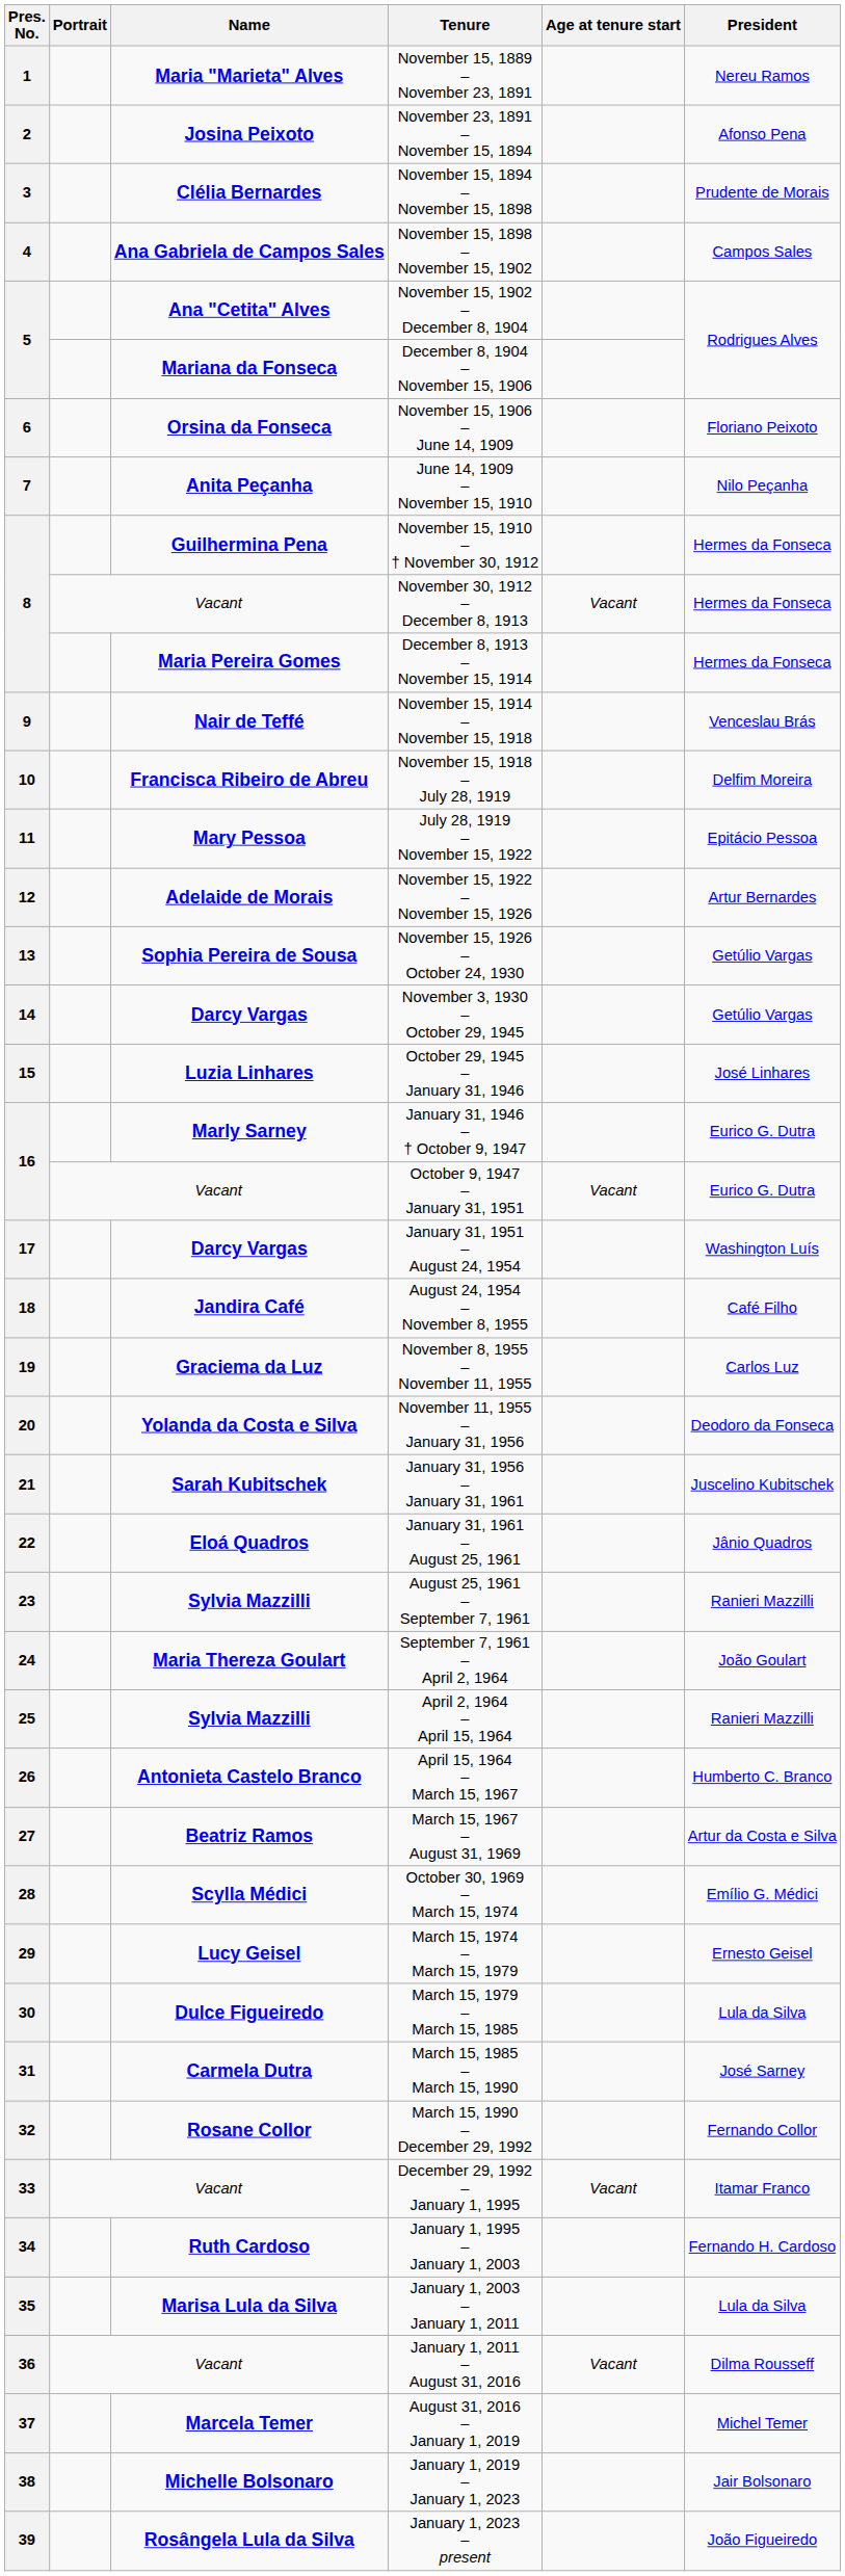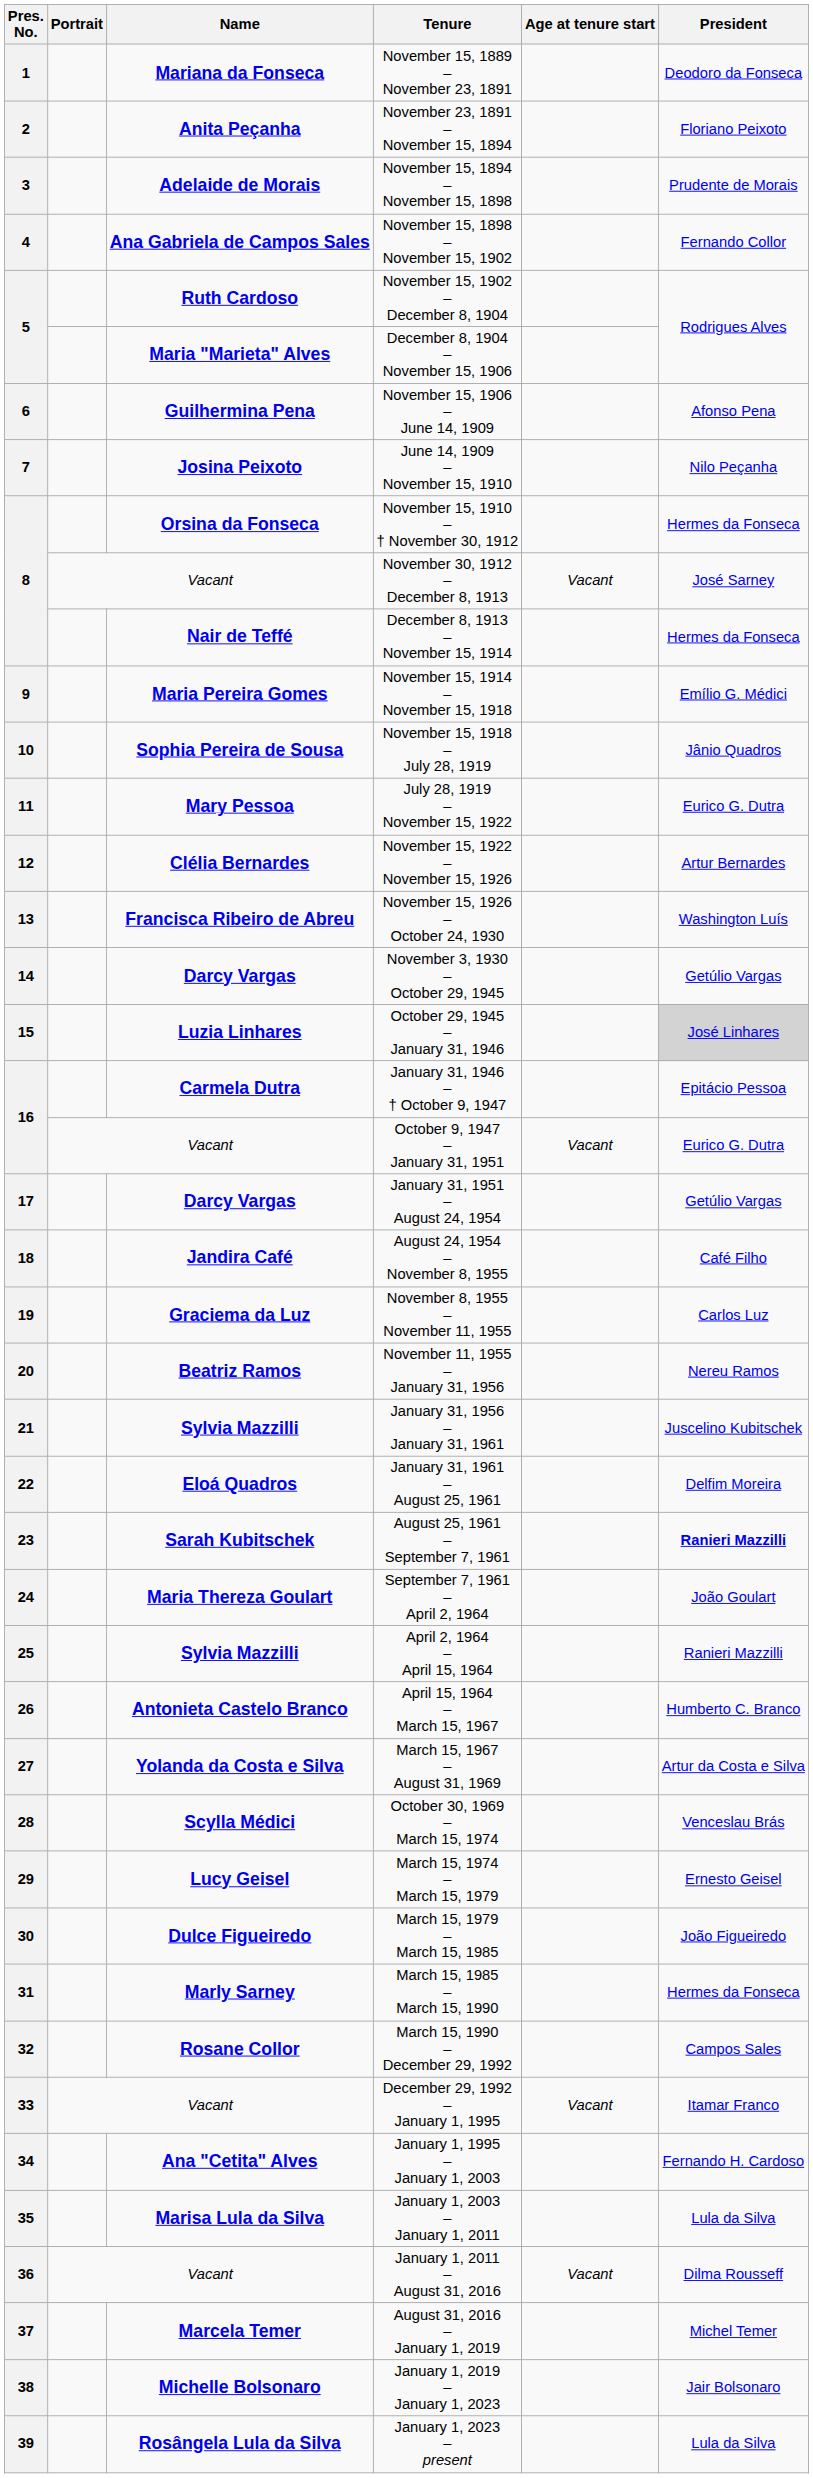 <table class="wikitable sortable" style="text-align:Center;">
 <tr>
 <th class="sortable"><abbr>Pres.<br>No.</abbr><br></th>
 <th class="unsortable">Portrait</th>
 <th class="sortable">Name</th>
 <th class="sortable">Tenure</th>
 <th>Age at tenure start</th>
 <th class="sortable">President<br></th>
 </tr>
 <tr>
 <th>1</th>
 <td></td>
-<td><big><strong><a href='#'>Maria "Marieta" Alves</a></strong></big></td>
+<td><big><strong><a href='#'>Mariana da Fonseca</a></strong></big></td>
 <td>November 15, 1889<br>–<br>November 23, 1891</td>
 <td></td>
-<td><a href='#'>Nereu Ramos</a><br></td>
+<td><a href='#'>Deodoro da Fonseca</a><br></td>
 </tr>
 <tr>
 <th>2</th>
 <td></td>
-<td><big><strong><a href='#'>Josina Peixoto</a></strong></big></td>
+<td><big><strong><a href='#'>Anita Peçanha</a></strong></big></td>
 <td>November 23, 1891<br>–<br>November 15, 1894</td>
 <td></td>
-<td><a href='#'>Afonso Pena</a><br></td>
+<td><a href='#'>Floriano Peixoto</a><br></td>
 </tr>
 <tr>
 <th>3</th>
 <td></td>
-<td><big><strong><a href='#'>Clélia Bernardes</a></strong></big></td>
+<td><big><strong><a href='#'>Adelaide de Morais</a></strong></big></td>
 <td>November 15, 1894<br>–<br>November 15, 1898</td>
 <td></td>
 <td><a href='#'>Prudente de Morais</a><br></td>
 </tr>
 <tr>
 <th>4</th>
 <td></td>
 <td><big><strong><a href='#'>Ana Gabriela de Campos Sales</a></strong></big></td>
 <td>November 15, 1898<br>–<br>November 15, 1902</td>
 <td></td>
-<td><a href='#'>Campos Sales</a><br></td>
+<td><a href='#'>Fernando Collor</a><br></td>
 </tr>
 <tr>
 <th rowspan=2>5</th>
 <td></td>
-<td><big><strong><a href='#'>Ana "Cetita" Alves</a></strong></big></td>
+<td><big><strong><a href='#'>Ruth Cardoso</a></strong></big></td>
 <td>November 15, 1902<br>–<br>December 8, 1904</td>
 <td></td>
 <td rowspan=2><a href='#'>Rodrigues Alves</a><br></td>
 </tr>
 <tr>
 <td></td>
-<td><big><strong><a href='#'>Mariana da Fonseca</a></strong></big></td>
+<td><big><strong><a href='#'>Maria "Marieta" Alves</a></strong></big></td>
 <td>December 8, 1904<br>–<br>November 15, 1906</td>
 <td></td>
 </tr>
 <tr>
 <th>6</th>
 <td></td>
-<td><big><strong><a href='#'>Orsina da Fonseca</a></strong></big></td>
+<td><big><strong><a href='#'>Guilhermina Pena</a></strong></big></td>
 <td>November 15, 1906<br>–<br>June 14, 1909</td>
 <td></td>
-<td><a href='#'>Floriano Peixoto</a><br></td>
+<td><a href='#'>Afonso Pena</a><br></td>
 </tr>
 <tr>
 <th>7</th>
 <td></td>
-<td><big><strong><a href='#'>Anita Peçanha</a></strong></big></td>
+<td><big><strong><a href='#'>Josina Peixoto</a></strong></big></td>
 <td>June 14, 1909<br>–<br>November 15, 1910</td>
 <td></td>
 <td><a href='#'>Nilo Peçanha</a><br></td>
 </tr>
 <tr>
 <th rowspan=3>8</th>
 <td></td>
-<td><big><strong><a href='#'>Guilhermina Pena</a></strong></big></td>
+<td><big><strong><a href='#'>Orsina da Fonseca</a></strong></big></td>
 <td>November 15, 1910<br>–<br>† November 30, 1912</td>
 <td></td>
 <td><a href='#'>Hermes da Fonseca</a><br></td>
 </tr>
 <tr>
 <td colspan="2"><em>Vacant</em></td>
 <td>November 30, 1912<br>–<br>December 8, 1913</td>
 <td><em>Vacant</em></td>
-<td><a href='#'>Hermes da Fonseca</a><br></td>
+<td><a href='#'>José Sarney</a><br></td>
 </tr>
 <tr>
 <td></td>
-<td><big><strong><a href='#'>Maria Pereira Gomes</a></strong></big></td>
+<td><big><strong><a href='#'>Nair de Teffé</a></strong></big></td>
 <td>December 8, 1913<br>–<br>November 15, 1914</td>
 <td></td>
 <td><a href='#'>Hermes da Fonseca</a><br></td>
 </tr>
 <tr>
 <th>9</th>
 <td></td>
-<td><big><strong><a href='#'>Nair de Teffé</a></strong></big></td>
+<td><big><strong><a href='#'>Maria Pereira Gomes</a></strong></big></td>
 <td>November 15, 1914<br>–<br>November 15, 1918</td>
 <td></td>
-<td><a href='#'>Venceslau Brás</a><br></td>
+<td><a href='#'>Emílio G. Médici</a><br></td>
 </tr>
 <tr>
 <th>10</th>
 <td></td>
-<td><big><strong><a href='#'>Francisca Ribeiro de Abreu</a></strong></big></td>
+<td><big><strong><a href='#'>Sophia Pereira de Sousa</a></strong></big></td>
 <td>November 15, 1918<br>–<br>July 28, 1919</td>
 <td></td>
-<td><a href='#'>Delfim Moreira</a><br></td>
+<td><a href='#'>Jânio Quadros</a><br></td>
 </tr>
 <tr>
 <th>11</th>
 <td></td>
 <td><big><strong><a href='#'>Mary Pessoa</a></strong></big></td>
 <td>July 28, 1919<br>–<br>November 15, 1922</td>
 <td></td>
-<td><a href='#'>Epitácio Pessoa</a><br></td>
+<td><a href='#'>Eurico G. Dutra</a><br></td>
 </tr>
 <tr>
 <th>12</th>
 <td></td>
-<td><big><strong><a href='#'>Adelaide de Morais</a></strong></big></td>
+<td><big><strong><a href='#'>Clélia Bernardes</a></strong></big></td>
 <td>November 15, 1922<br>–<br>November 15, 1926</td>
 <td></td>
 <td><a href='#'>Artur Bernardes</a><br></td>
 </tr>
 <tr>
 <th>13</th>
 <td></td>
-<td><big><strong><a href='#'>Sophia Pereira de Sousa</a></strong></big></td>
+<td><big><strong><a href='#'>Francisca Ribeiro de Abreu</a></strong></big></td>
 <td>November 15, 1926<br>–<br>October 24, 1930</td>
 <td></td>
-<td><a href='#'>Getúlio Vargas</a><br></td>
+<td><a href='#'>Washington Luís</a><br></td>
 </tr>
 <tr>
 <th>14</th>
 <td></td>
 <td><big><strong><a href='#'>Darcy Vargas</a></strong></big></td>
 <td>November 3, 1930<br>–<br>October 29, 1945</td>
 <td></td>
 <td><a href='#'>Getúlio Vargas</a><br></td>
 </tr>
 <tr>
 <th>15</th>
 <td></td>
 <td><big><strong><a href='#'>Luzia Linhares</a></strong></big></td>
 <td>October 29, 1945<br>–<br>January 31, 1946</td>
 <td></td>
-<td><a href='#'>José Linhares</a><br></td>
+<td style="background: lightgrey;"><a href='#'>José Linhares</a><br></td>
 </tr>
 <tr>
 <th rowspan=2>16</th>
 <td></td>
-<td><big><strong><a href='#'>Marly Sarney</a></strong></big><br></td>
+<td><big><strong><a href='#'>Carmela Dutra</a></strong></big></td>
 <td>January 31, 1946<br>–<br>† October 9, 1947</td>
 <td></td>
-<td><a href='#'>Eurico G. Dutra</a><br></td>
+<td><a href='#'>Epitácio Pessoa</a><br></td>
 </tr>
 <tr>
 <td colspan=2><em>Vacant</em></td>
 <td>October 9, 1947<br>–<br>January 31, 1951</td>
 <td><em>Vacant</em></td>
 <td><a href='#'>Eurico G. Dutra</a><br></td>
 </tr>
 <tr>
 <th>17</th>
 <td></td>
 <td><big><strong><a href='#'>Darcy Vargas</a></strong></big></td>
 <td>January 31, 1951<br>–<br>August 24, 1954</td>
 <td></td>
-<td><a href='#'>Washington Luís</a><br></td>
+<td><a href='#'>Getúlio Vargas</a><br></td>
 </tr>
 <tr>
 <th>18</th>
 <td></td>
 <td><big><strong><a href='#'>Jandira Café</a></strong></big></td>
 <td>August 24, 1954<br>–<br>November 8, 1955</td>
 <td></td>
 <td><a href='#'>Café Filho</a><br></td>
 </tr>
 <tr>
 <th>19</th>
 <td></td>
 <td><big><strong><a href='#'>Graciema da Luz</a></strong></big></td>
 <td>November 8, 1955<br>–<br>November 11, 1955</td>
 <td></td>
 <td><a href='#'>Carlos Luz</a><br></td>
 </tr>
 <tr>
 <th>20</th>
 <td></td>
-<td><big><strong><a href='#'>Yolanda da Costa e Silva</a></strong></big></td>
+<td><big><strong><a href='#'>Beatriz Ramos</a></strong></big></td>
 <td>November 11, 1955<br>–<br>January 31, 1956</td>
 <td></td>
-<td><a href='#'>Deodoro da Fonseca</a><br></td>
+<td><a href='#'>Nereu Ramos</a><br></td>
 </tr>
 <tr>
 <th>21</th>
 <td></td>
-<td><big><strong><a href='#'>Sarah Kubitschek</a></strong></big></td>
+<td><big><strong><a href='#'>Sylvia Mazzilli</a></strong></big></td>
 <td>January 31, 1956<br>–<br>January 31, 1961</td>
 <td></td>
 <td><a href='#'>Juscelino Kubitschek</a><br></td>
 </tr>
 <tr>
 <th>22</th>
 <td></td>
 <td><big><strong><a href='#'>Eloá Quadros</a></strong></big></td>
 <td>January 31, 1961<br>–<br>August 25, 1961</td>
 <td></td>
-<td><a href='#'>Jânio Quadros</a><br></td>
+<td><a href='#'>Delfim Moreira</a><br></td>
 </tr>
 <tr>
 <th>23</th>
 <td></td>
-<td><big><strong><a href='#'>Sylvia Mazzilli</a></strong></big></td>
+<td><big><strong><a href='#'>Sarah Kubitschek</a></strong></big></td>
 <td>August 25, 1961<br>–<br>September 7, 1961</td>
 <td></td>
-<td><a href='#'>Ranieri Mazzilli</a><br></td>
+<td><strong><a href='#'>Ranieri Mazzilli</a><br></strong></td>
 </tr>
 <tr>
 <th>24</th>
 <td></td>
 <td><big><strong><a href='#'>Maria Thereza Goulart</a></strong></big><br></td>
 <td>September 7, 1961<br>–<br>April 2, 1964</td>
 <td></td>
 <td><a href='#'>João Goulart</a><br></td>
 </tr>
 <tr>
 <th>25</th>
 <td></td>
 <td><big><strong><a href='#'>Sylvia Mazzilli</a></strong></big></td>
 <td>April 2, 1964<br>–<br>April 15, 1964</td>
 <td></td>
 <td><a href='#'>Ranieri Mazzilli</a><br></td>
 </tr>
 <tr>
 <th>26</th>
 <td></td>
 <td><big><strong><a href='#'>Antonieta Castelo Branco</a></strong></big></td>
 <td>April 15, 1964<br>–<br>March 15, 1967</td>
 <td></td>
 <td><a href='#'>Humberto C. Branco</a><br></td>
 </tr>
 <tr>
 <th>27</th>
 <td></td>
-<td><big><strong><a href='#'>Beatriz Ramos</a></strong></big></td>
+<td><big><strong><a href='#'>Yolanda da Costa e Silva</a></strong></big></td>
 <td>March 15, 1967<br>–<br>August 31, 1969</td>
 <td></td>
 <td><a href='#'>Artur da Costa e Silva</a><br></td>
 </tr>
 <tr>
 <th>28</th>
 <td></td>
 <td><big><strong><a href='#'>Scylla Médici</a></strong></big></td>
 <td>October 30, 1969<br>–<br>March 15, 1974</td>
 <td></td>
-<td><a href='#'>Emílio G. Médici</a><br></td>
+<td><a href='#'>Venceslau Brás</a><br></td>
 </tr>
 <tr>
 <th>29</th>
 <td></td>
 <td><big><strong><a href='#'>Lucy Geisel</a></strong></big></td>
 <td>March 15, 1974<br>–<br>March 15, 1979</td>
 <td></td>
 <td><a href='#'>Ernesto Geisel</a><br></td>
 </tr>
 <tr>
 <th>30</th>
 <td></td>
 <td><big><strong><a href='#'>Dulce Figueiredo</a></strong></big></td>
 <td>March 15, 1979<br>–<br>March 15, 1985</td>
 <td></td>
-<td><a href='#'>Lula da Silva</a><br></td>
+<td><a href='#'>João Figueiredo</a><br></td>
 </tr>
 <tr>
 <th>31</th>
 <td></td>
-<td><big><strong><a href='#'>Carmela Dutra</a></strong></big></td>
+<td><big><strong><a href='#'>Marly Sarney</a></strong></big><br></td>
 <td>March 15, 1985<br>–<br>March 15, 1990</td>
 <td></td>
-<td><a href='#'>José Sarney</a><br></td>
+<td><a href='#'>Hermes da Fonseca</a><br></td>
 </tr>
 <tr>
 <th>32</th>
 <td></td>
 <td><big><strong><a href='#'>Rosane Collor</a></strong></big><br></td>
 <td>March 15, 1990<br>–<br>December 29, 1992</td>
 <td></td>
-<td><a href='#'>Fernando Collor</a><br></td>
+<td><a href='#'>Campos Sales</a><br></td>
 </tr>
 <tr>
 <th>33</th>
 <td colspan=2><em>Vacant</em></td>
 <td>December 29, 1992<br>–<br>January 1, 1995</td>
 <td><em>Vacant</em></td>
 <td><a href='#'>Itamar Franco</a><br></td>
 </tr>
 <tr>
 <th>34</th>
 <td></td>
-<td><big><strong><a href='#'>Ruth Cardoso</a></strong></big></td>
+<td><big><strong><a href='#'>Ana "Cetita" Alves</a></strong></big></td>
 <td>January 1, 1995<br>–<br>January 1, 2003</td>
 <td></td>
 <td><a href='#'>Fernando H. Cardoso</a><br></td>
 </tr>
 <tr>
 <th>35</th>
 <td></td>
 <td><big><strong><a href='#'>Marisa Lula da Silva</a></strong></big></td>
 <td>January 1, 2003<br>–<br>January 1, 2011</td>
 <td></td>
 <td><a href='#'>Lula da Silva</a><br></td>
 </tr>
 <tr>
 <th>36</th>
 <td colspan=2><em>Vacant</em></td>
 <td>January 1, 2011<br>–<br>August 31, 2016</td>
 <td><em>Vacant</em></td>
 <td><a href='#'>Dilma Rousseff</a><br></td>
 </tr>
 <tr>
 <th>37</th>
 <td></td>
 <td><big><strong><a href='#'>Marcela Temer</a></strong></big><br></td>
 <td>August 31, 2016<br>–<br>January 1, 2019</td>
 <td></td>
 <td><a href='#'>Michel Temer</a><br></td>
 </tr>
 <tr>
 <th>38</th>
 <td></td>
 <td><big><strong><a href='#'>Michelle Bolsonaro</a></strong></big><br></td>
 <td>January 1, 2019<br>–<br>January 1, 2023</td>
 <td></td>
 <td><a href='#'>Jair Bolsonaro</a><br></td>
 </tr>
 <tr>
 <th>39</th>
 <td></td>
 <td><big><strong><a href='#'>Rosângela Lula da Silva</a></strong></big><br></td>
 <td>January 1, 2023<br>–<br><em>present</em></td>
 <td></td>
-<td><a href='#'>João Figueiredo</a><br></td>
+<td><a href='#'>Lula da Silva</a><br></td>
 </tr>
 </table>
